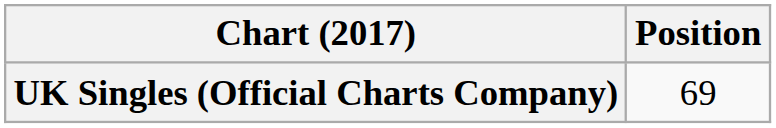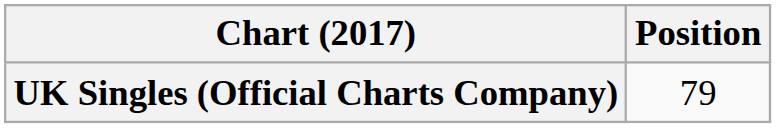 <table class="wikitable plainrowheaders" style="text-align:center">
 <tr>
 <th scope="col">Chart (2017)</th>
 <th scope="col">Position</th>
 </tr>
 <tr>
 <th scope="row">UK Singles (Official Charts Company)</th>
-<td>69</td>
+<td>79</td>
 </tr>
 </table>
